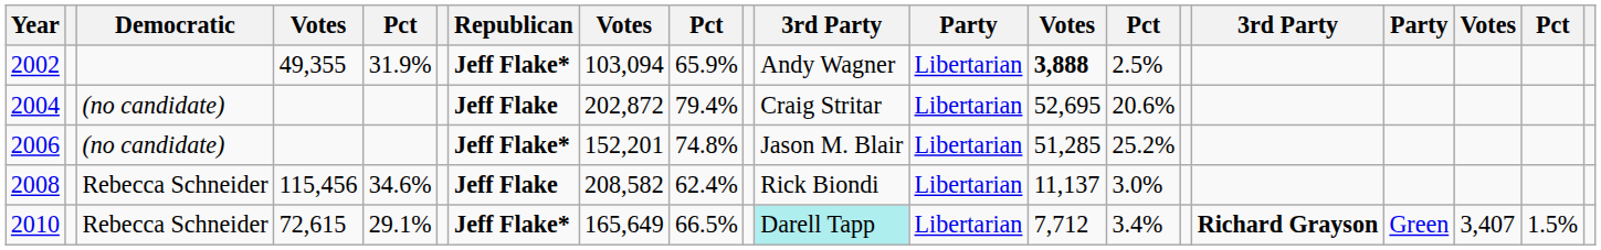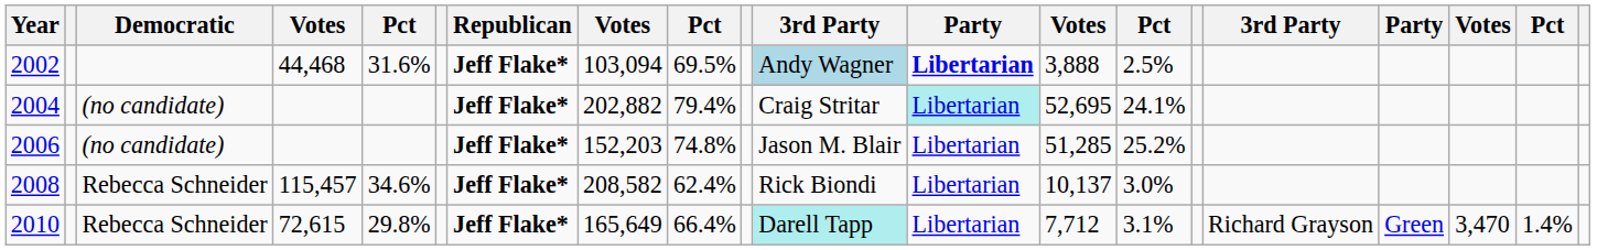 <table class="wikitable" style="margin:0.5em ; font-size:95%">
 <tr>
 <th>Year</th>
 <th></th>
 <th>Democratic</th>
 <th>Votes</th>
 <th>Pct</th>
 <th></th>
 <th>Republican</th>
 <th>Votes</th>
 <th>Pct</th>
 <th></th>
 <th>3rd Party</th>
 <th>Party</th>
 <th>Votes</th>
 <th>Pct</th>
 <th></th>
 <th>3rd Party</th>
 <th>Party</th>
 <th>Votes</th>
 <th>Pct</th>
 <th></th>
 </tr>
 <tr>
 <td><a href='#'>2002</a></td>
 <td></td>
 <td></td>
-<td>49,355</td>
-<td>31.9%</td>
+<td>44,468</td>
+<td>31.6%</td>
 <td></td>
 <td><strong>Jeff Flake*</strong></td>
 <td>103,094</td>
-<td>65.9%</td>
+<td>69.5%</td>
 <td></td>
-<td>Andy Wagner</td>
-<td><a href='#'>Libertarian</a></td>
-<td><strong>3,888</strong></td>
+<td style="background: lightblue;">Andy Wagner</td>
+<td><strong><a href='#'>Libertarian</a></strong></td>
+<td>3,888</td>
 <td>2.5%</td>
 <td></td>
 <td></td>
 <td></td>
 <td></td>
 <td></td>
 <td></td>
 </tr>
 <tr>
 <td><a href='#'>2004</a></td>
 <td></td>
 <td><em>(no candidate)</em></td>
 <td></td>
 <td></td>
 <td></td>
-<td><strong>Jeff Flake</strong></td>
-<td>202,872</td>
+<td><strong>Jeff Flake*</strong></td>
+<td>202,882</td>
 <td>79.4%</td>
 <td></td>
 <td>Craig Stritar</td>
-<td><a href='#'>Libertarian</a></td>
+<td style="background: paleturquoise;"><a href='#'>Libertarian</a></td>
 <td>52,695</td>
-<td>20.6%</td>
+<td>24.1%</td>
 <td></td>
 <td></td>
 <td></td>
 <td></td>
 <td></td>
 <td></td>
 </tr>
 <tr>
 <td><a href='#'>2006</a></td>
 <td></td>
 <td><em>(no candidate)</em></td>
 <td></td>
 <td></td>
 <td></td>
 <td><strong>Jeff Flake*</strong></td>
-<td>152,201</td>
+<td>152,203</td>
 <td>74.8%</td>
 <td></td>
 <td>Jason M. Blair</td>
 <td><a href='#'>Libertarian</a></td>
 <td>51,285</td>
 <td>25.2%</td>
 <td></td>
 <td></td>
 <td></td>
 <td></td>
 <td></td>
 <td></td>
 </tr>
 <tr>
 <td><a href='#'>2008</a></td>
 <td></td>
 <td>Rebecca Schneider</td>
-<td>115,456</td>
+<td>115,457</td>
 <td>34.6%</td>
 <td></td>
-<td><strong>Jeff Flake</strong></td>
+<td><strong>Jeff Flake*</strong></td>
 <td>208,582</td>
 <td>62.4%</td>
 <td></td>
 <td>Rick Biondi</td>
 <td><a href='#'>Libertarian</a></td>
-<td>11,137</td>
+<td>10,137</td>
 <td>3.0%</td>
 <td></td>
 <td></td>
 <td></td>
 <td></td>
 <td></td>
 <td></td>
 </tr>
 <tr>
 <td><a href='#'>2010</a></td>
 <td></td>
 <td>Rebecca Schneider</td>
 <td>72,615</td>
-<td>29.1%</td>
+<td>29.8%</td>
 <td></td>
 <td><strong>Jeff Flake*</strong></td>
 <td>165,649</td>
-<td>66.5%</td>
+<td>66.4%</td>
 <td></td>
 <td style="background: paleturquoise;">Darell Tapp</td>
 <td><a href='#'>Libertarian</a></td>
 <td>7,712</td>
-<td>3.4%</td>
+<td>3.1%</td>
 <td></td>
-<td><strong>Richard Grayson</strong></td>
+<td>Richard Grayson</td>
 <td><a href='#'>Green</a></td>
-<td>3,407</td>
-<td>1.5%</td>
+<td>3,470</td>
+<td>1.4%</td>
 <td></td>
 </tr>
 </table>
